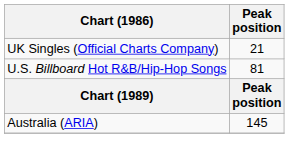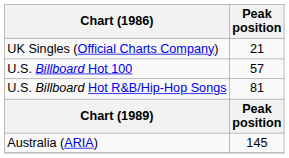 <table class="wikitable sortable">
 <tr>
 <th>Chart (1986)</th>
 <th>Peak<br>position</th>
 </tr>
 <tr>
 <td>UK Singles (<a href='#'>Official Charts Company</a>)</td>
 <td align="center">21</td>
+</tr>
+<tr>
+<td>U.S. <a href='#'><em>Billboard</em> Hot 100</a></td>
+<td align="center">57</td>
 </tr>
 <tr>
 <td>U.S. <em>Billboard</em> <a href='#'>Hot R&B/Hip-Hop Songs</a></td>
 <td align="center">81</td>
 </tr>
 <tr>
 <th>Chart (1989)</th>
 <th>Peak<br>position</th>
 </tr>
 <tr>
 <td>Australia (<a href='#'>ARIA</a>)</td>
 <td align="center">145</td>
 </tr>
 <tr>
 </tr>
 </table>
